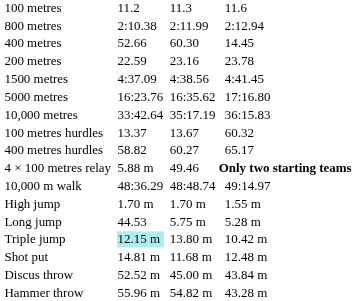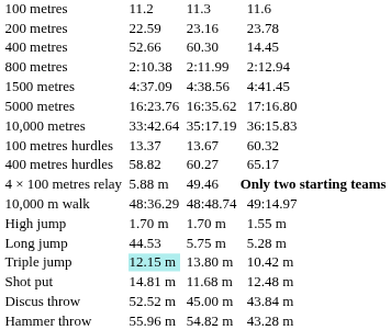 <table>
 <tr>
 <td>100 metres</td>
 <td></td>
 <td>11.2</td>
 <td></td>
 <td>11.3</td>
 <td></td>
 <td>11.6</td>
 </tr>
 <tr>
-<td>800 metres</td>
+<td>200 metres</td>
 <td></td>
-<td>2:10.38</td>
+<td>22.59</td>
 <td></td>
-<td>2:11.99</td>
+<td>23.16</td>
 <td></td>
-<td>2:12.94</td>
+<td>23.78</td>
 </tr>
 <tr>
 <td>400 metres</td>
 <td></td>
 <td>52.66</td>
 <td></td>
 <td>60.30</td>
 <td></td>
 <td>14.45</td>
 </tr>
 <tr>
-<td>200 metres</td>
+<td>800 metres</td>
 <td></td>
-<td>22.59</td>
+<td>2:10.38</td>
 <td></td>
-<td>23.16</td>
+<td>2:11.99</td>
 <td></td>
-<td>23.78</td>
+<td>2:12.94</td>
 </tr>
 <tr>
 <td>1500 metres</td>
 <td></td>
 <td>4:37.09</td>
 <td></td>
 <td>4:38.56</td>
 <td></td>
 <td>4:41.45</td>
 </tr>
 <tr>
 <td>5000 metres</td>
 <td></td>
 <td>16:23.76</td>
 <td></td>
 <td>16:35.62</td>
 <td></td>
 <td>17:16.80</td>
 </tr>
 <tr>
 <td>10,000 metres</td>
 <td></td>
 <td>33:42.64</td>
 <td></td>
 <td>35:17.19</td>
 <td></td>
 <td>36:15.83</td>
 </tr>
 <tr>
 <td>100 metres hurdles</td>
 <td></td>
 <td>13.37</td>
 <td></td>
 <td>13.67</td>
 <td></td>
 <td>60.32</td>
 </tr>
 <tr>
 <td>400 metres hurdles</td>
 <td></td>
 <td>58.82</td>
 <td></td>
 <td>60.27</td>
 <td></td>
 <td>65.17</td>
 </tr>
 <tr>
 <td>4 × 100 metres relay</td>
 <td></td>
 <td>5.88 m</td>
 <td></td>
 <td>49.46</td>
 <th colspan=2>Only two starting teams</th>
 </tr>
 <tr>
 <td>10,000 m walk</td>
 <td></td>
 <td>48:36.29</td>
 <td></td>
 <td>48:48.74</td>
 <td></td>
 <td>49:14.97</td>
 </tr>
 <tr>
 <td>High jump</td>
 <td></td>
 <td>1.70 m</td>
 <td></td>
 <td>1.70 m</td>
 <td></td>
 <td>1.55 m</td>
 </tr>
 <tr>
 <td>Long jump</td>
 <td></td>
 <td>44.53</td>
 <td></td>
 <td>5.75 m</td>
 <td></td>
 <td>5.28 m</td>
 </tr>
 <tr>
 <td>Triple jump</td>
 <td></td>
 <td style="background: paleturquoise;">12.15 m</td>
 <td></td>
 <td>13.80 m</td>
 <td></td>
 <td>10.42 m</td>
 </tr>
 <tr>
 <td>Shot put</td>
 <td></td>
 <td>14.81 m</td>
 <td></td>
 <td>11.68 m</td>
 <td></td>
 <td>12.48 m</td>
 </tr>
 <tr>
 <td>Discus throw</td>
 <td></td>
 <td>52.52 m</td>
 <td></td>
 <td>45.00 m</td>
 <td></td>
 <td>43.84 m</td>
 </tr>
 <tr>
 <td>Hammer throw</td>
 <td></td>
 <td>55.96 m</td>
 <td></td>
 <td>54.82 m</td>
 <td></td>
 <td>43.28 m</td>
 </tr>
 </table>
